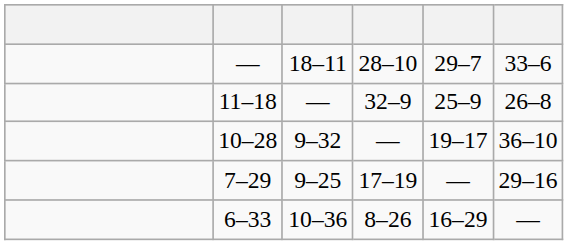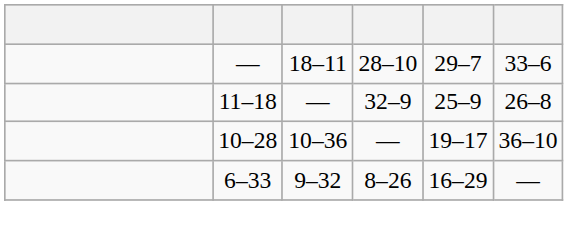 <table class="wikitable" style="text-align:center; font-size:90%;">
 <tr>
 <th width=120> </th>
 <th></th>
 <th></th>
 <th></th>
 <th></th>
 <th></th>
 </tr>
 <tr>
 <td style="text-align:right;"></td>
 <td>—</td>
 <td>18–11</td>
 <td>28–10</td>
 <td>29–7</td>
 <td>33–6</td>
 </tr>
 <tr>
 <td style="text-align:right;"></td>
 <td>11–18</td>
 <td>—</td>
 <td>32–9</td>
 <td>25–9</td>
 <td>26–8</td>
 </tr>
 <tr>
 <td style="text-align:right;"></td>
 <td>10–28</td>
-<td>9–32</td>
+<td>10–36</td>
 <td>—</td>
 <td>19–17</td>
 <td>36–10</td>
 </tr>
 <tr>
 <td style="text-align:right;"></td>
-<td>7–29</td>
-<td>9–25</td>
-<td>17–19</td>
-<td>—</td>
-<td>29–16</td>
-</tr>
-<tr>
-<td style="text-align:right;"></td>
 <td>6–33</td>
-<td>10–36</td>
+<td>9–32</td>
 <td>8–26</td>
 <td>16–29</td>
 <td>—</td>
 </tr>
 </table>
